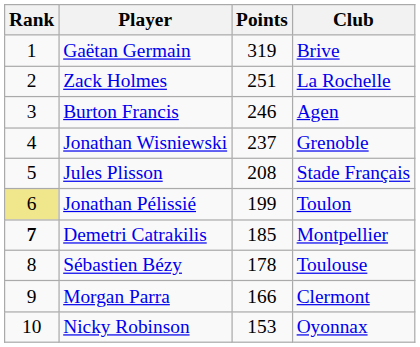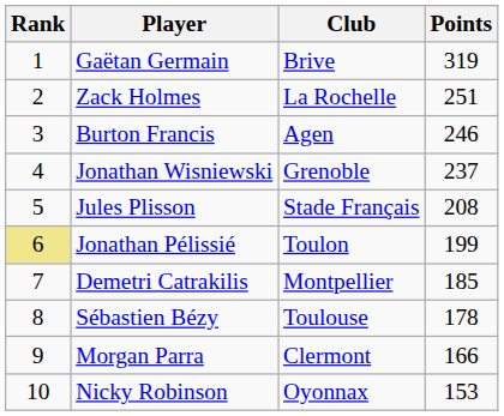 <table class="wikitable" style="text-align:center">
 <tr>
 <th>Rank</th>
 <th>Player</th>
+<th>Club</th>
 <th>Points</th>
-<th>Club</th>
 </tr>
 <tr>
 <td>1</td>
 <td align=left> <a href='#'>Gaëtan Germain</a></td>
+<td align=left><a href='#'>Brive</a></td>
 <td>319</td>
-<td align=left><a href='#'>Brive</a></td>
 </tr>
 <tr>
 <td>2</td>
 <td align=left> <a href='#'>Zack Holmes</a></td>
+<td align=left><a href='#'>La Rochelle</a></td>
 <td>251</td>
-<td align=left><a href='#'>La Rochelle</a></td>
 </tr>
 <tr>
 <td>3</td>
 <td align=left> <a href='#'>Burton Francis</a></td>
+<td align=left><a href='#'>Agen</a></td>
 <td>246</td>
-<td align=left><a href='#'>Agen</a></td>
 </tr>
 <tr>
 <td>4</td>
 <td align=left> <a href='#'>Jonathan Wisniewski</a></td>
+<td align=left><a href='#'>Grenoble</a></td>
 <td>237</td>
-<td align=left><a href='#'>Grenoble</a></td>
 </tr>
 <tr>
 <td>5</td>
 <td align=left> <a href='#'>Jules Plisson</a></td>
+<td align=left><a href='#'>Stade Français</a></td>
 <td>208</td>
-<td align=left><a href='#'>Stade Français</a></td>
 </tr>
 <tr>
 <td style="background: khaki;">6</td>
 <td align=left> <a href='#'>Jonathan Pélissié</a></td>
+<td align=left><a href='#'>Toulon</a></td>
 <td>199</td>
-<td align=left><a href='#'>Toulon</a></td>
 </tr>
 <tr>
-<td><strong>7</strong></td>
+<td>7</td>
 <td align=left> <a href='#'>Demetri Catrakilis</a></td>
+<td align=left><a href='#'>Montpellier</a></td>
 <td>185</td>
-<td align=left><a href='#'>Montpellier</a></td>
 </tr>
 <tr>
 <td>8</td>
 <td align=left> <a href='#'>Sébastien Bézy</a></td>
+<td align=left><a href='#'>Toulouse</a></td>
 <td>178</td>
-<td align=left><a href='#'>Toulouse</a></td>
 </tr>
 <tr>
 <td>9</td>
 <td align=left> <a href='#'>Morgan Parra</a></td>
+<td align=left><a href='#'>Clermont</a></td>
 <td>166</td>
-<td align=left><a href='#'>Clermont</a></td>
 </tr>
 <tr>
 <td>10</td>
 <td align=left> <a href='#'>Nicky Robinson</a></td>
+<td align=left><a href='#'>Oyonnax</a></td>
 <td>153</td>
-<td align=left><a href='#'>Oyonnax</a></td>
 </tr>
 </table>
